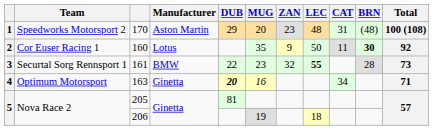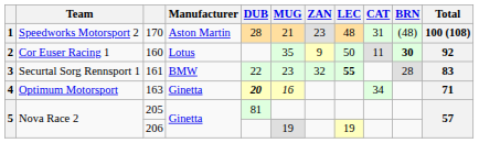 <table class="wikitable" style="font-size: 85%; text-align:center;">
 <tr>
 <th></th>
 <th>Team</th>
 <th></th>
 <th>Manufacturer</th>
 <th><a href='#'>DUB</a><br></th>
 <th><a href='#'>MUG</a><br></th>
 <th><a href='#'>ZAN</a><br></th>
 <th><a href='#'>LEC</a><br></th>
 <th><a href='#'>CAT</a><br></th>
 <th><a href='#'>BRN</a><br></th>
 <th>Total</th>
 </tr>
 <tr>
 <th>1</th>
 <td align=left> <a href='#'>Speedworks Motorsport</a> 2</td>
 <td align=center>170</td>
 <td align=left><a href='#'>Aston Martin</a></td>
-<td style="background:#FFDF9F;">29</td>
-<td style="background:#FFDF9F;">20</td>
+<td style="background:#FFDF9F;">28</td>
+<td style="background:#FFDF9F;">21</td>
 <td style="background:#DFDFDF;">23</td>
 <td style="background:#FFDF9F;">48</td>
 <td style="background:#DFFFDF;">31</td>
 <td style="background:#DFFFDF;">(48)</td>
 <th>100 (108)</th>
 </tr>
 <tr>
 <th>2</th>
 <td align=left> <a href='#'>Cor Euser Racing</a> 1</td>
 <td align=center>160</td>
 <td align=left><a href='#'>Lotus</a></td>
 <td></td>
 <td style="background:#DFFFDF;">35</td>
 <td style="background:#FFFFBF;">9</td>
 <td style="background:#DFFFDF;">50</td>
 <td style="background:#DFDFDF;">11</td>
 <td style="background:#DFFFDF;"><strong>30</strong></td>
 <th>92</th>
 </tr>
 <tr>
 <th>3</th>
 <td align=left> Securtal Sorg Rennsport 1</td>
 <td align=center>161</td>
 <td align=left><a href='#'>BMW</a></td>
 <td style="background:#DFFFDF;">22</td>
 <td style="background:#DFFFDF;">23</td>
 <td style="background:#DFFFDF;">32</td>
 <td style="background:#DFFFDF;"><strong>55</strong></td>
 <td></td>
 <td style="background:#DFDFDF;">28</td>
-<th>73</th>
+<th>83</th>
 </tr>
 <tr>
 <th>4</th>
 <td align=left> <a href='#'>Optimum Motorsport</a></td>
 <td align=center>163</td>
 <td align=left><a href='#'>Ginetta</a></td>
 <td style="background:#FFFFBF;"><strong><em>20</em></strong></td>
 <td style="background:#FFFFBF;"><em>16</em></td>
 <td></td>
 <td></td>
 <td style="background:#DFFFDF;">34</td>
 <td></td>
 <th>71</th>
 </tr>
 <tr>
 <th rowspan=2>5</th>
 <td rowspan=2 align=left> Nova Race 2</td>
 <td align=center>205</td>
 <td rowspan=2 align=left><a href='#'>Ginetta</a></td>
 <td style="background:#DFFFDF;">81</td>
 <td></td>
 <td></td>
 <td></td>
 <td></td>
 <td></td>
 <th rowspan=2>57</th>
 </tr>
 <tr>
 <td align=center>206</td>
 <td></td>
 <td style="background:#DFDFDF;">19</td>
 <td></td>
-<td style="background:#FFFFBF;">18</td>
+<td style="background:#FFFFBF;">19</td>
 <td></td>
 <td></td>
 </tr>
 </table>
